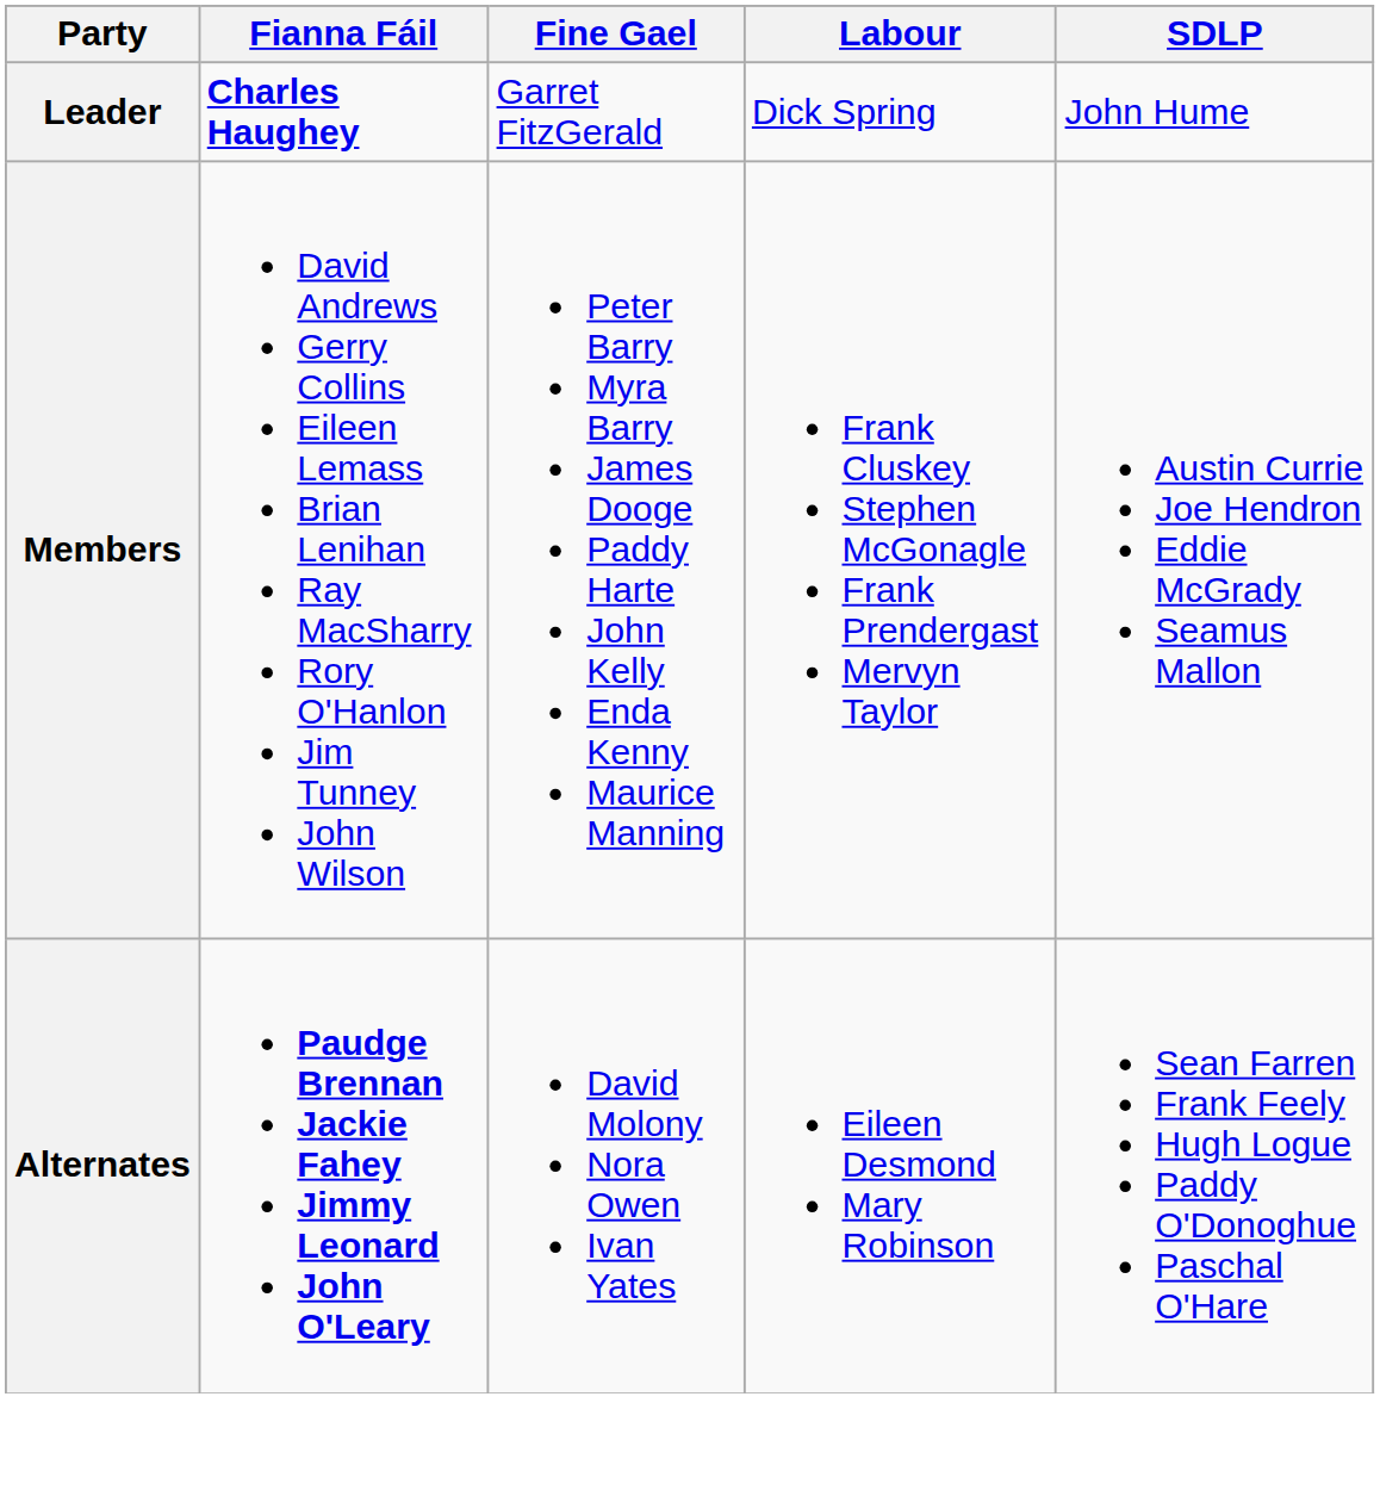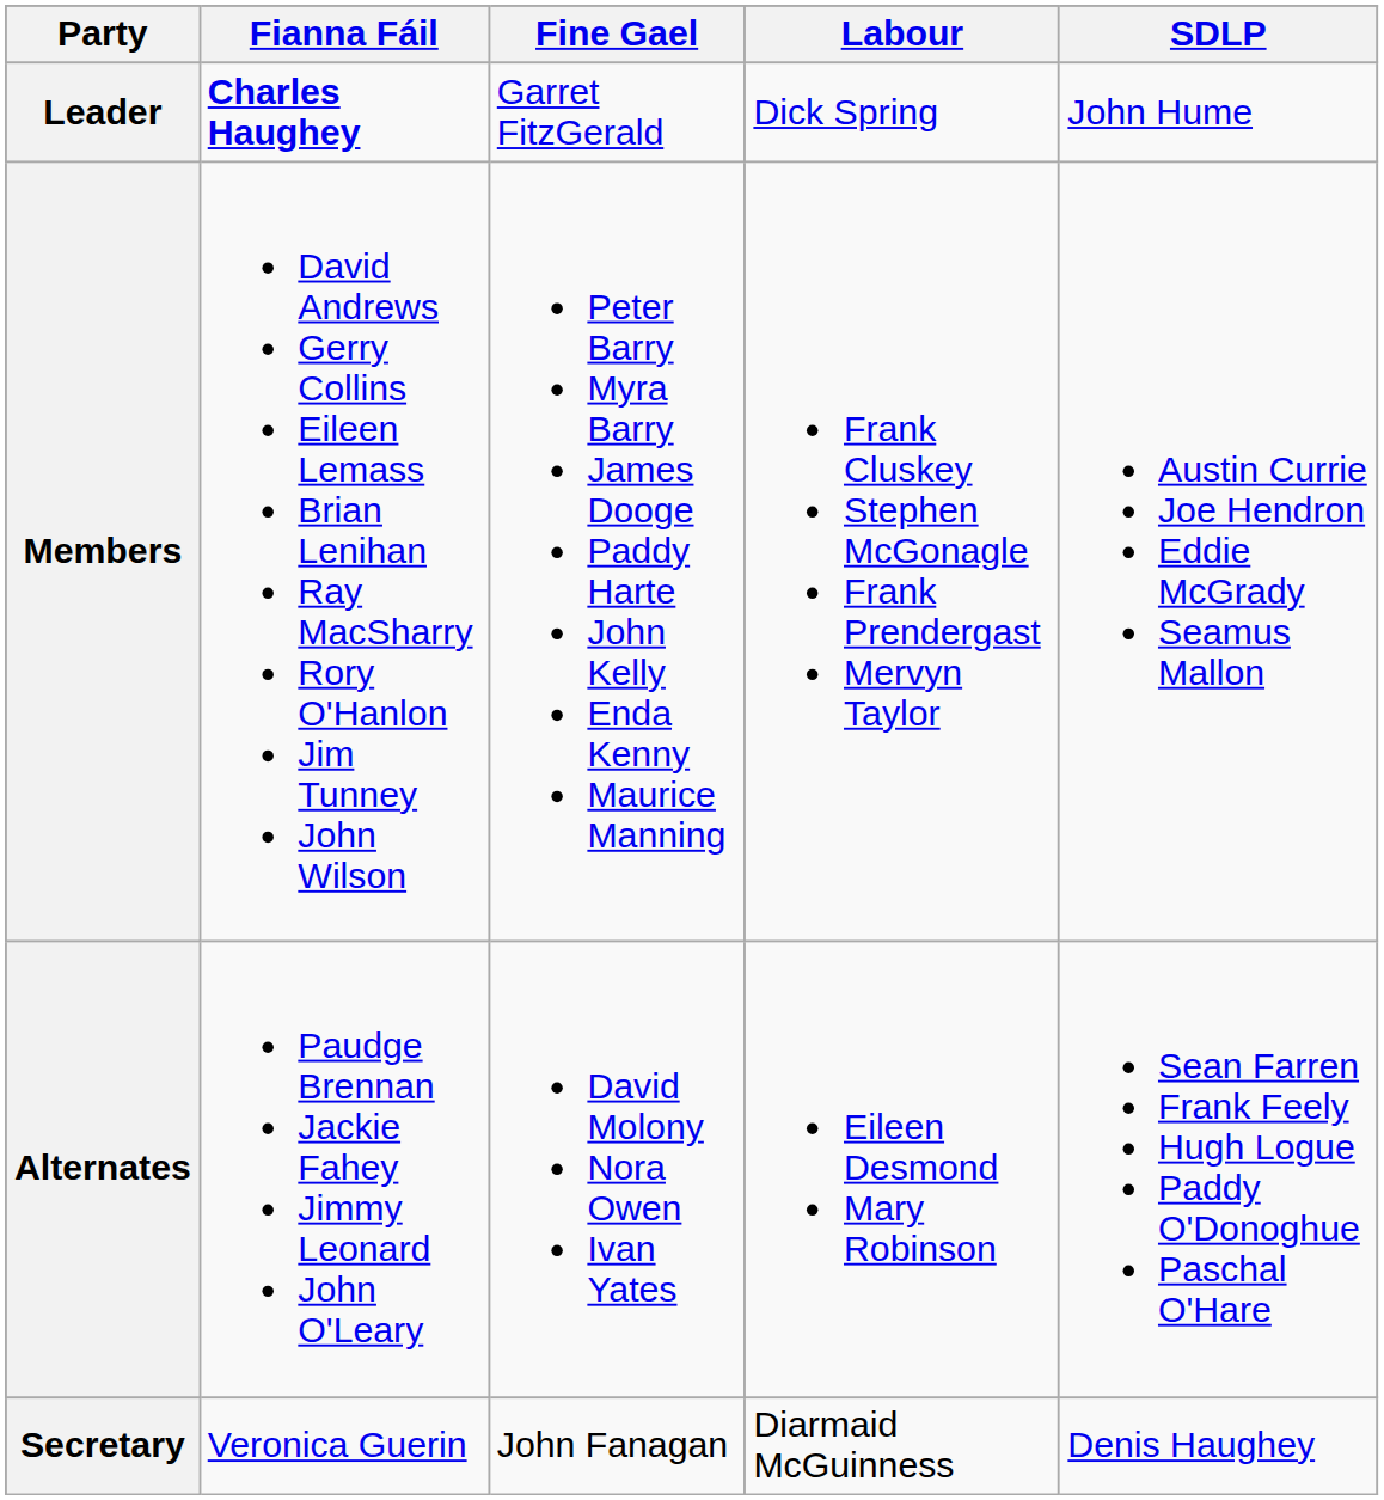 <table class="wikitable">
 <tr>
 <th>Party</th>
 <th><a href='#'>Fianna Fáil</a></th>
 <th><a href='#'>Fine Gael</a></th>
 <th><a href='#'>Labour</a></th>
 <th><a href='#'>SDLP</a></th>
 </tr>
 <tr>
 <th>Leader</th>
 <td><strong><a href='#'>Charles Haughey</a></strong></td>
 <td><a href='#'>Garret FitzGerald</a></td>
 <td><a href='#'>Dick Spring</a></td>
 <td><a href='#'>John Hume</a></td>
 </tr>
 <tr>
 <th>Members</th>
 <td><br><ul><li><a href='#'>David Andrews</a></li><li><a href='#'>Gerry Collins</a></li><li><a href='#'>Eileen Lemass</a></li><li><a href='#'>Brian Lenihan</a></li><li><a href='#'>Ray MacSharry</a></li><li><a href='#'>Rory O'Hanlon</a></li><li><a href='#'>Jim Tunney</a></li><li><a href='#'>John Wilson</a></li></ul></td>
 <td><br><ul><li><a href='#'>Peter Barry</a></li><li><a href='#'>Myra Barry</a></li><li><a href='#'>James Dooge</a></li><li><a href='#'>Paddy Harte</a></li><li><a href='#'>John Kelly</a></li><li><a href='#'>Enda Kenny</a></li><li><a href='#'>Maurice Manning</a></li></ul></td>
 <td><br><ul><li><a href='#'>Frank Cluskey</a></li><li><a href='#'>Stephen McGonagle</a></li><li><a href='#'>Frank Prendergast</a></li><li><a href='#'>Mervyn Taylor</a></li></ul></td>
 <td><br><ul><li><a href='#'>Austin Currie</a></li><li><a href='#'>Joe Hendron</a></li><li><a href='#'>Eddie McGrady</a></li><li><a href='#'>Seamus Mallon</a></li></ul></td>
 </tr>
 <tr>
 <th>Alternates</th>
-<td><strong><br><ul><li><a href='#'>Paudge Brennan</a></li><li><a href='#'>Jackie Fahey</a></li><li><a href='#'>Jimmy Leonard</a></li><li><a href='#'>John O'Leary</a></li></ul></strong></td>
+<td><br><ul><li><a href='#'>Paudge Brennan</a></li><li><a href='#'>Jackie Fahey</a></li><li><a href='#'>Jimmy Leonard</a></li><li><a href='#'>John O'Leary</a></li></ul></td>
 <td><br><ul><li><a href='#'>David Molony</a></li><li><a href='#'>Nora Owen</a></li><li><a href='#'>Ivan Yates</a></li></ul></td>
 <td><br><ul><li><a href='#'>Eileen Desmond</a></li><li><a href='#'>Mary Robinson</a></li></ul></td>
 <td><br><ul><li><a href='#'>Sean Farren</a></li><li><a href='#'>Frank Feely</a></li><li><a href='#'>Hugh Logue</a></li><li><a href='#'>Paddy O'Donoghue</a></li><li><a href='#'>Paschal O'Hare</a></li></ul></td>
 </tr>
+<tr>
+<th>Secretary</th>
+<td><a href='#'>Veronica Guerin</a></td>
+<td>John Fanagan</td>
+<td>Diarmaid McGuinness</td>
+<td><a href='#'>Denis Haughey</a></td>
+</tr>
 </table>
